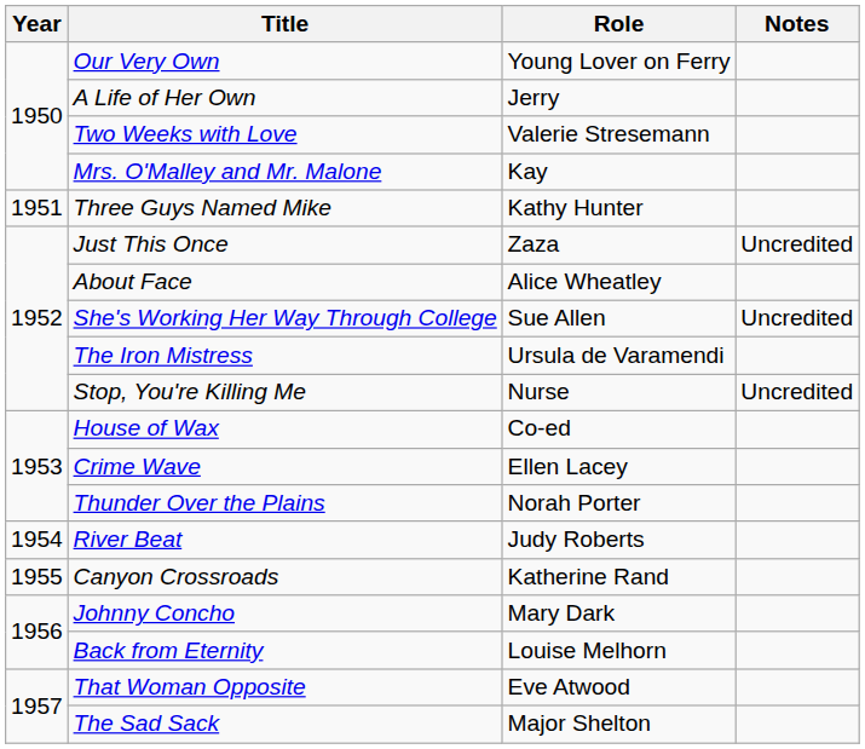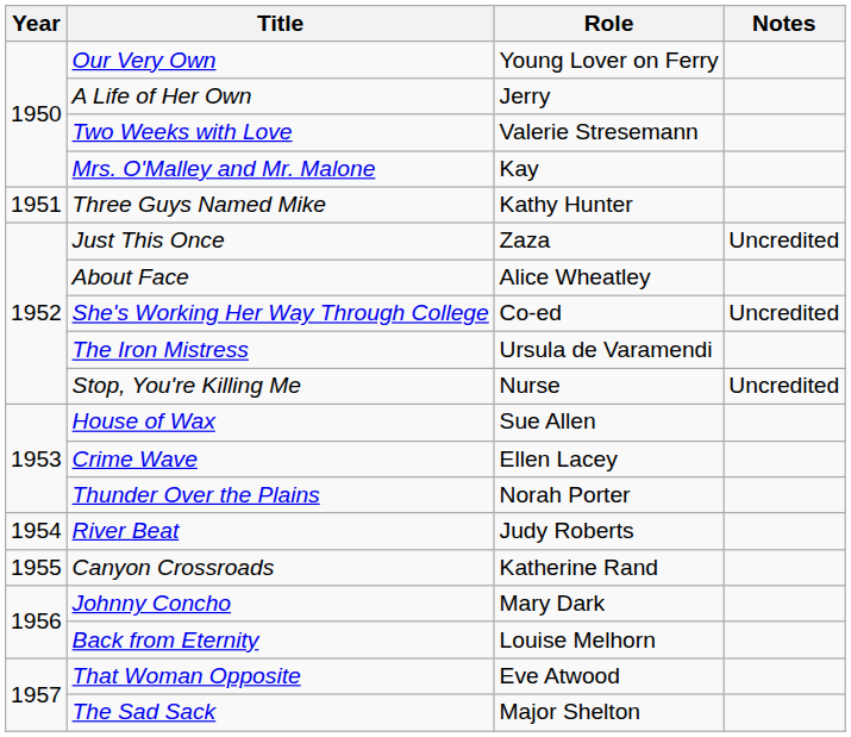 <table class="wikitable sortable">
 <tr>
 <th>Year</th>
 <th>Title</th>
 <th>Role</th>
 <th>Notes</th>
 </tr>
 <tr>
 <td rowspan=4>1950</td>
 <td><em><a href='#'>Our Very Own</a></em></td>
 <td>Young Lover on Ferry</td>
 <td></td>
 </tr>
 <tr>
 <td><em>A Life of Her Own</em></td>
 <td>Jerry</td>
 <td></td>
 </tr>
 <tr>
 <td><em><a href='#'>Two Weeks with Love</a></em></td>
 <td>Valerie Stresemann</td>
 <td></td>
 </tr>
 <tr>
 <td><em><a href='#'>Mrs. O'Malley and Mr. Malone</a></em></td>
 <td>Kay</td>
 <td></td>
 </tr>
 <tr>
 <td>1951</td>
 <td><em>Three Guys Named Mike</em></td>
 <td>Kathy Hunter</td>
 <td></td>
 </tr>
 <tr>
 <td rowspan=5>1952</td>
 <td><em>Just This Once</em></td>
 <td>Zaza</td>
 <td>Uncredited</td>
 </tr>
 <tr>
 <td><em>About Face</em></td>
 <td>Alice Wheatley</td>
 <td></td>
 </tr>
 <tr>
 <td><em><a href='#'>She's Working Her Way Through College</a></em></td>
-<td>Sue Allen</td>
+<td>Co-ed</td>
 <td>Uncredited</td>
 </tr>
 <tr>
 <td><em><a href='#'>The Iron Mistress</a></em></td>
 <td>Ursula de Varamendi</td>
 <td></td>
 </tr>
 <tr>
 <td><em>Stop, You're Killing Me</em></td>
 <td>Nurse</td>
 <td>Uncredited</td>
 </tr>
 <tr>
 <td rowspan=3>1953</td>
 <td><em><a href='#'>House of Wax</a></em></td>
-<td>Co-ed</td>
+<td>Sue Allen</td>
 <td></td>
 </tr>
 <tr>
 <td><em><a href='#'>Crime Wave</a></em></td>
 <td>Ellen Lacey</td>
 <td></td>
 </tr>
 <tr>
 <td><em><a href='#'>Thunder Over the Plains</a></em></td>
 <td>Norah Porter</td>
 <td></td>
 </tr>
 <tr>
 <td>1954</td>
 <td><em><a href='#'>River Beat</a></em></td>
 <td>Judy Roberts</td>
 <td></td>
 </tr>
 <tr>
 <td>1955</td>
 <td><em>Canyon Crossroads</em></td>
 <td>Katherine Rand</td>
 <td></td>
 </tr>
 <tr>
 <td rowspan=2>1956</td>
 <td><em><a href='#'>Johnny Concho</a></em></td>
 <td>Mary Dark</td>
 <td></td>
 </tr>
 <tr>
 <td><em><a href='#'>Back from Eternity</a></em></td>
 <td>Louise Melhorn</td>
 <td></td>
 </tr>
 <tr>
 <td rowspan=2>1957</td>
 <td><em><a href='#'>That Woman Opposite</a></em></td>
 <td>Eve Atwood</td>
 <td></td>
 </tr>
 <tr>
 <td><em><a href='#'>The Sad Sack</a></em></td>
 <td>Major Shelton</td>
 <td></td>
 </tr>
 </table>
